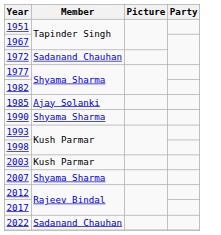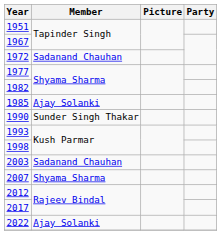 <table class="wikitable sortable">
 <tr>
 <th>Year</th>
 <th>Member</th>
 <th>Picture</th>
 <th colspan="2">Party</th>
 </tr>
 <tr>
 <td><a href='#'>1951</a></td>
 <td rowspan=2>Tapinder Singh</td>
 <td rowspan=2></td>
 <td></td>
 </tr>
 <tr>
 <td><a href='#'>1967</a></td>
 </tr>
 <tr>
 <td><a href='#'>1972</a></td>
 <td><a href='#'>Sadanand Chauhan</a></td>
 <td></td>
 </tr>
 <tr>
 <td><a href='#'>1977</a></td>
 <td rowspan=2><a href='#'>Shyama Sharma</a></td>
 <td rowspan=2></td>
 <td></td>
 </tr>
 <tr>
 <td><a href='#'>1982</a></td>
 </tr>
 <tr>
 <td><a href='#'>1985</a></td>
 <td><a href='#'>Ajay Solanki</a></td>
 <td></td>
 <td></td>
 </tr>
 <tr>
 <td><a href='#'>1990</a></td>
-<td><a href='#'>Shyama Sharma</a></td>
+<td>Sunder Singh Thakar</td>
 <td></td>
 <td></td>
 </tr>
 <tr>
 <td><a href='#'>1993</a></td>
 <td rowspan=2>Kush Parmar</td>
 <td rowspan=2></td>
 <td></td>
 </tr>
 <tr>
 <td><a href='#'>1998</a></td>
 </tr>
 <tr>
 <td><a href='#'>2003</a></td>
-<td>Kush Parmar</td>
+<td><a href='#'>Sadanand Chauhan</a></td>
 <td></td>
 <td></td>
 </tr>
 <tr>
 <td><a href='#'>2007</a></td>
 <td><a href='#'>Shyama Sharma</a></td>
 <td></td>
 <td></td>
 </tr>
 <tr>
 <td><a href='#'>2012</a></td>
 <td rowspan=2><a href='#'>Rajeev Bindal</a></td>
 <td rowspan=2></td>
 <td></td>
 </tr>
 <tr>
 <td><a href='#'>2017</a></td>
 </tr>
 <tr>
 <td><a href='#'>2022</a></td>
-<td><a href='#'>Sadanand Chauhan</a></td>
+<td><a href='#'>Ajay Solanki</a></td>
 <td></td>
 <td></td>
 </tr>
 <tr>
 </tr>
 </table>
